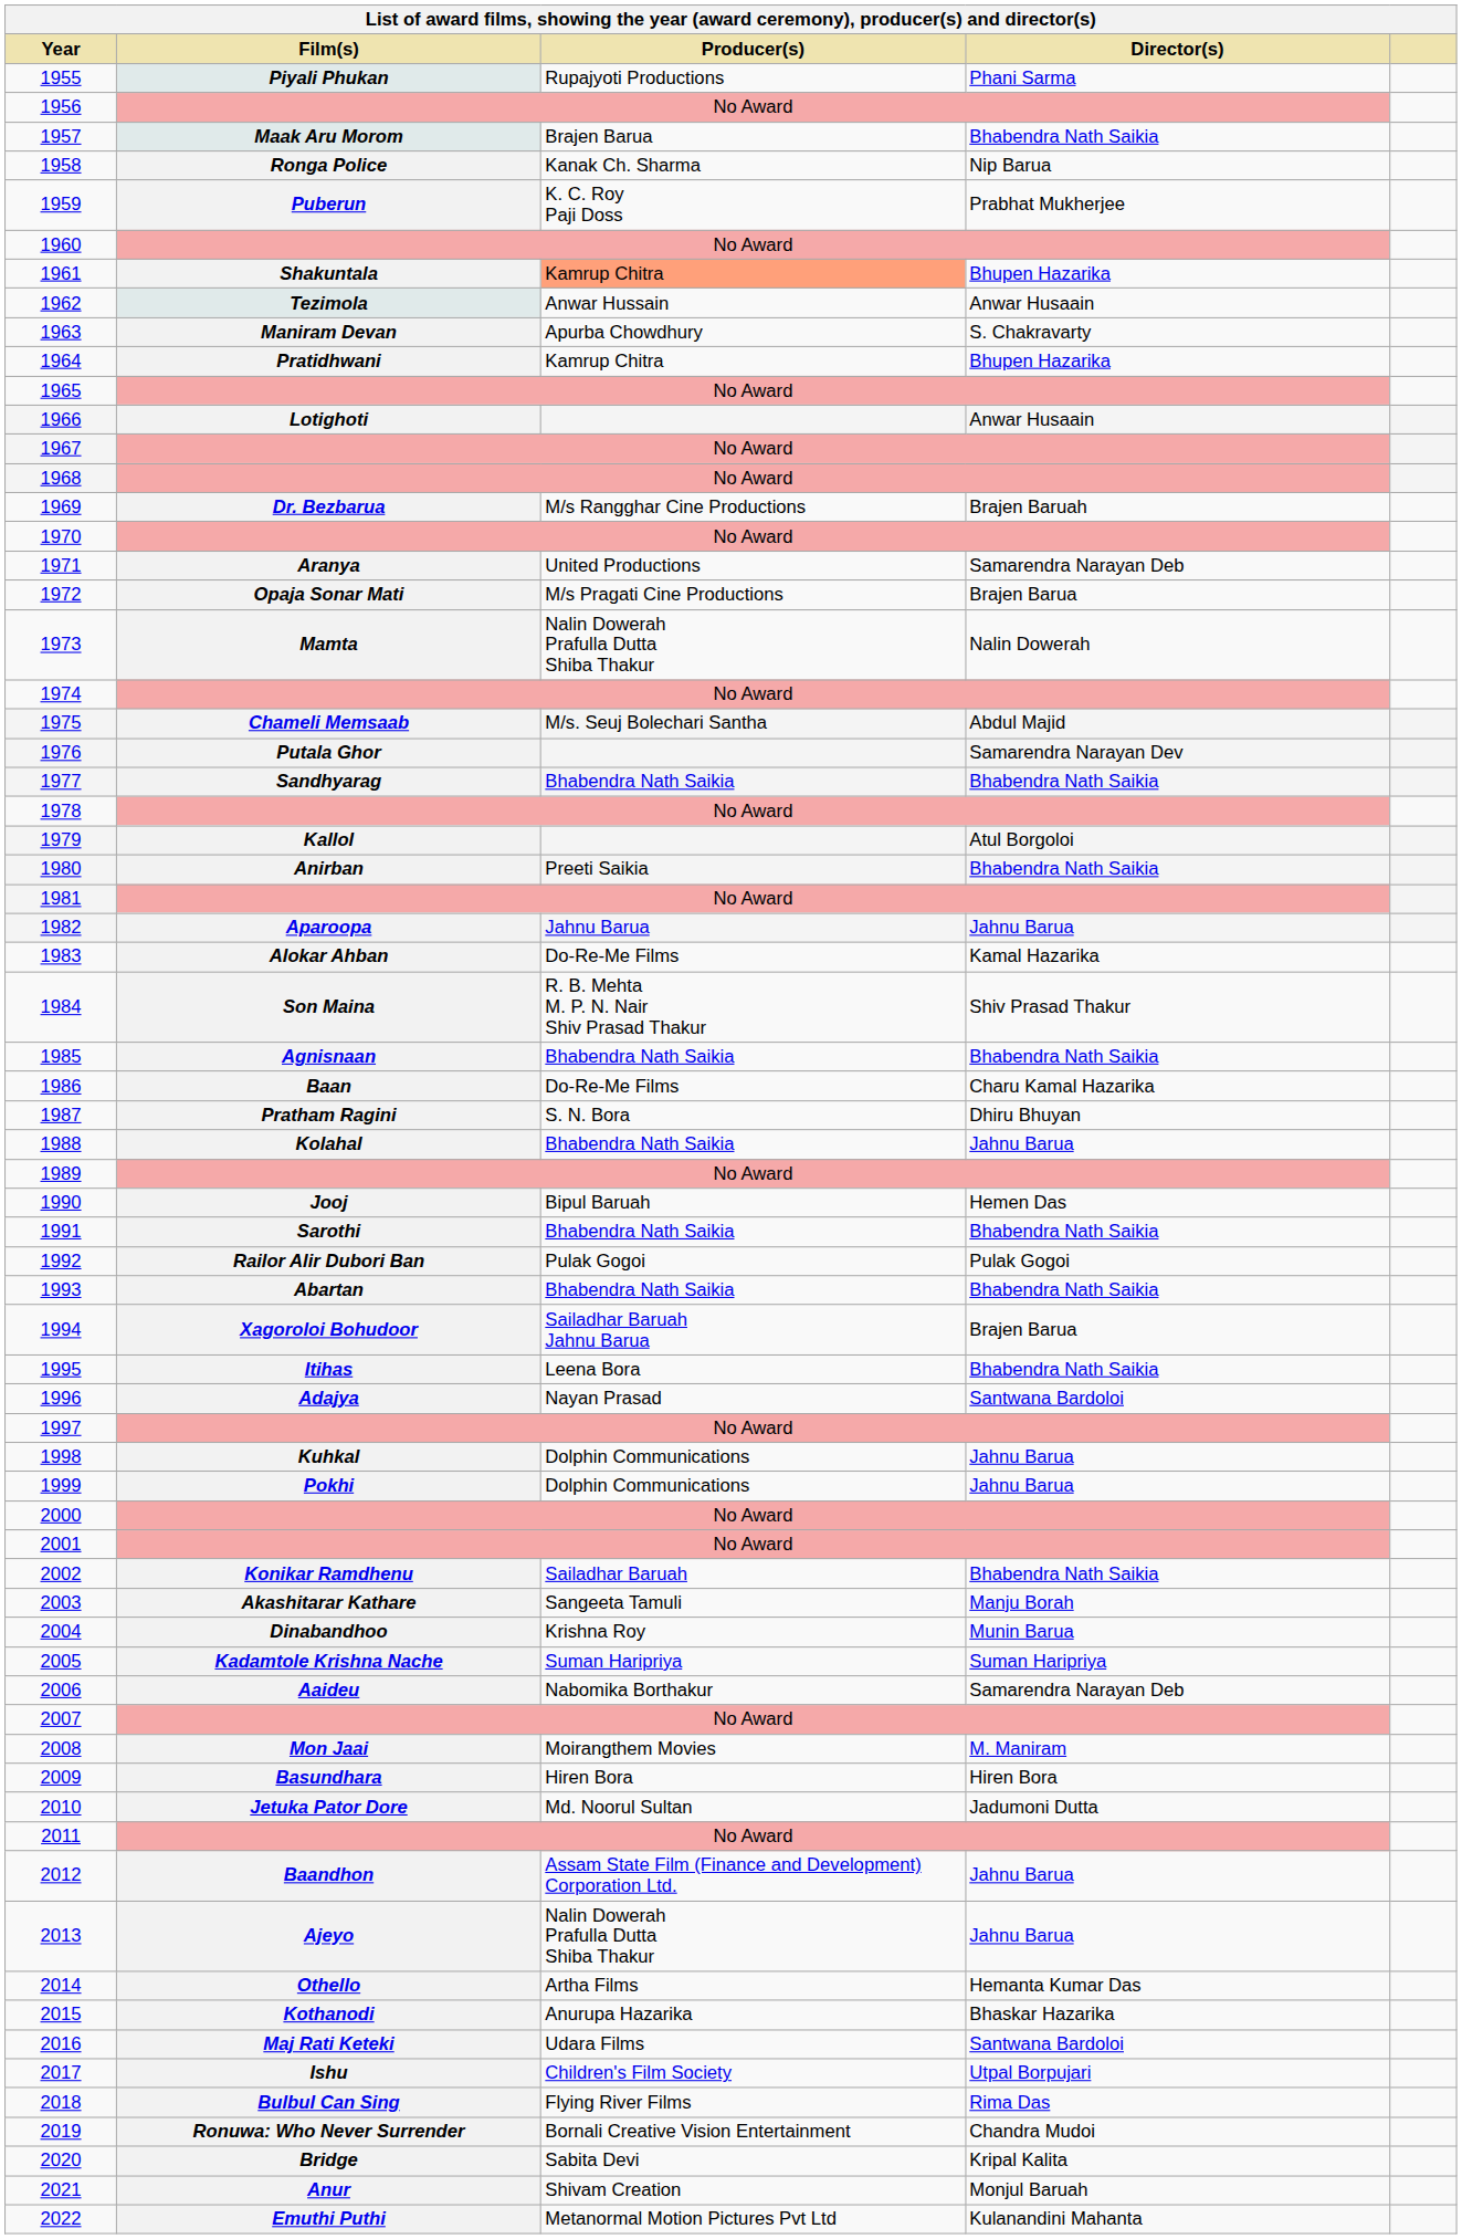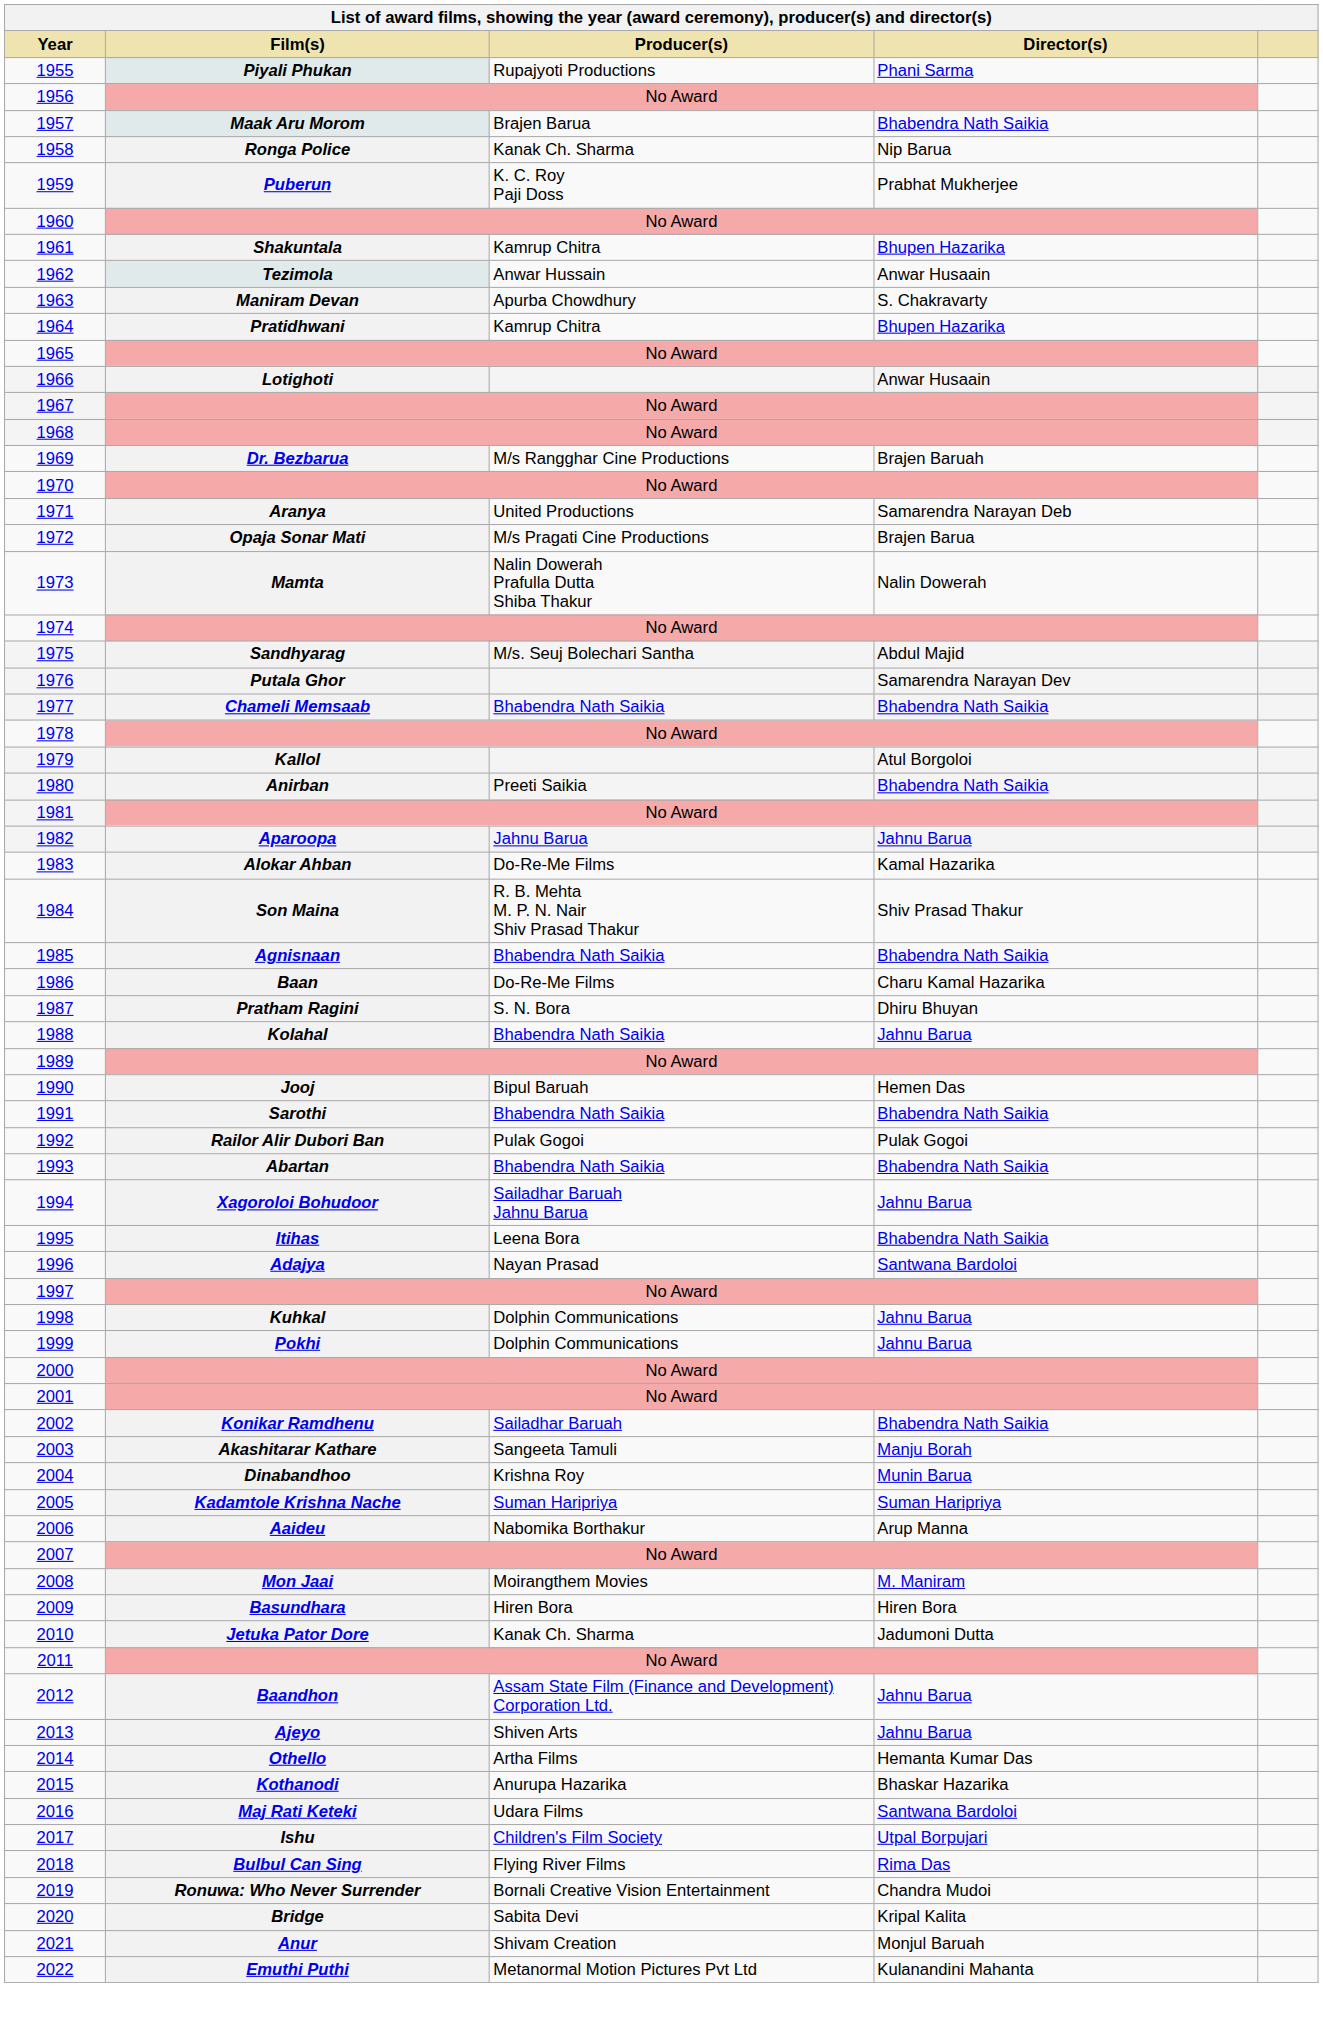 <table class="wikitable sortable plainrowheaders" style="width:100%">
 <tr>
 <th colspan="5">List of award films, showing the year (award ceremony), producer(s) and director(s)</th>
 </tr>
 <tr>
 <th scope="col" style="background-color:#EFE4B0;width:5%;">Year</th>
 <th scope="col" style="background-color:#EFE4B0;width:19%;">Film(s)</th>
 <th scope="col" style="background-color:#EFE4B0;width:19%;">Producer(s)</th>
 <th scope="col" style="background-color:#EFE4B0;width:19%;">Director(s)</th>
 <th scope="col" style="background-color:#EFE4B0;width:3%;" class="unsortable"></th>
 </tr>
 <tr>
 <td align="center"><a href='#'>1955<br></a></td>
 <th scope="row" style="background-color:#E0EAEA"><em>Piyali Phukan</em></th>
 <td>Rupajyoti Productions</td>
 <td><a href='#'>Phani Sarma</a></td>
 <td align="center"></td>
 </tr>
 <tr>
 <td align="center"><a href='#'>1956<br></a></td>
 <td colspan="3" bgcolor="#F5A9A9" align="center">No Award</td>
 <td align="center"></td>
 </tr>
 <tr>
 <td align="center"><a href='#'>1957<br></a></td>
 <th scope="row" style="background-color:#E0EAEA"><em>Maak Aru Morom</em></th>
 <td>Brajen Barua</td>
 <td><a href='#'>Bhabendra Nath Saikia</a></td>
 <td align="center"></td>
 </tr>
 <tr>
 <td align="center"><a href='#'>1958<br></a></td>
 <th scope="row"><em>Ronga Police</em></th>
 <td>Kanak Ch. Sharma</td>
 <td>Nip Barua</td>
 <td align="center"></td>
 </tr>
 <tr>
 <td align="center"><a href='#'>1959<br></a></td>
 <th scope="row"><em><a href='#'>Puberun</a></em></th>
 <td>K. C. Roy<br>Paji Doss</td>
 <td>Prabhat Mukherjee</td>
 <td align="center"></td>
 </tr>
 <tr>
 <td align="center"><a href='#'>1960<br></a></td>
 <td colspan="3" bgcolor="#F5A9A9" align="center">No Award</td>
 <td align="center"></td>
 </tr>
 <tr>
 <td align="center"><a href='#'>1961<br></a></td>
 <th scope="row"><em>Shakuntala</em></th>
-<td style="background: lightsalmon;">Kamrup Chitra</td>
+<td>Kamrup Chitra</td>
 <td><a href='#'>Bhupen Hazarika</a></td>
 <td align="center"></td>
 </tr>
 <tr>
 <td align="center"><a href='#'>1962<br></a></td>
 <th scope="row" style="background-color:#E0EAEA"><em>Tezimola</em></th>
 <td>Anwar Hussain</td>
 <td>Anwar Husaain</td>
 <td align="center"></td>
 </tr>
 <tr>
 <td align="center"><a href='#'>1963<br></a></td>
 <th scope="row"><em>Maniram Devan</em></th>
 <td>Apurba Chowdhury</td>
 <td>S. Chakravarty</td>
 <td align="center"></td>
 </tr>
 <tr>
 <td align="center"><a href='#'>1964<br></a></td>
 <th scope="row"><em>Pratidhwani</em></th>
 <td>Kamrup Chitra</td>
 <td><a href='#'>Bhupen Hazarika</a></td>
 <td align="center"></td>
 </tr>
 <tr>
 <td align="center"><a href='#'>1965<br></a></td>
 <td colspan="3" bgcolor="#F5A9A9" align="center">No Award</td>
 <td align="center"></td>
 </tr>
 <tr style="background:#F4F4F4">
 <td align="center"><a href='#'>1966<br></a></td>
 <th scope="row"><em>Lotighoti</em></th>
 <td></td>
 <td>Anwar Husaain</td>
 <td align="center"></td>
 </tr>
 <tr style="background:#F4F4F4">
 <td align="center"><a href='#'>1967<br></a></td>
 <td colspan="3" bgcolor="#F5A9A9" align="center">No Award</td>
 <td align="center"></td>
 </tr>
 <tr style="background:#F4F4F4">
 <td align="center"><a href='#'>1968<br></a></td>
 <td colspan="3" bgcolor="#F5A9A9" align="center">No Award</td>
 <td align="center"></td>
 </tr>
 <tr>
 <td align="center"><a href='#'>1969<br></a></td>
 <th scope="row"><em><a href='#'>Dr. Bezbarua</a></em></th>
 <td>M/s Rangghar Cine Productions</td>
 <td>Brajen Baruah</td>
 <td align="center"></td>
 </tr>
 <tr>
 <td align="center"><a href='#'>1970<br></a></td>
 <td colspan="3" bgcolor="#F5A9A9" align="center">No Award</td>
 <td align="center"></td>
 </tr>
 <tr>
 <td align="center"><a href='#'>1971<br></a></td>
 <th scope="row"><em>Aranya</em></th>
 <td>United Productions</td>
 <td>Samarendra Narayan Deb</td>
 <td align="center"></td>
 </tr>
 <tr>
 <td align="center"><a href='#'>1972<br></a></td>
 <th scope="row"><em>Opaja Sonar Mati</em></th>
 <td>M/s Pragati Cine Productions</td>
 <td>Brajen Barua</td>
 <td align="center"></td>
 </tr>
 <tr>
 <td align="center"><a href='#'>1973<br></a></td>
 <th scope="row"><em>Mamta</em></th>
 <td>Nalin Dowerah<br>Prafulla Dutta<br>Shiba Thakur</td>
 <td>Nalin Dowerah</td>
 <td align="center"></td>
 </tr>
 <tr>
 <td align="center"><a href='#'>1974<br></a></td>
 <td colspan="3" bgcolor="#F5A9A9" align="center">No Award</td>
 <td align="center"></td>
 </tr>
 <tr style="background:#F4F4F4">
 <td align="center"><a href='#'>1975<br></a></td>
-<th scope="row"><em><a href='#'>Chameli Memsaab</a></em></th>
+<th scope="row"><em>Sandhyarag</em></th>
 <td>M/s. Seuj Bolechari Santha</td>
 <td>Abdul Majid</td>
 <td align="center"></td>
 </tr>
 <tr style="background:#F4F4F4">
 <td align="center"><a href='#'>1976<br></a></td>
 <th scope="row"><em>Putala Ghor</em></th>
 <td></td>
 <td>Samarendra Narayan Dev</td>
 <td align="center"></td>
 </tr>
 <tr style="background:#F4F4F4">
 <td align="center"><a href='#'>1977<br></a></td>
-<th scope="row"><em>Sandhyarag</em></th>
+<th scope="row"><em><a href='#'>Chameli Memsaab</a></em></th>
 <td><a href='#'>Bhabendra Nath Saikia</a></td>
 <td><a href='#'>Bhabendra Nath Saikia</a></td>
 <td align="center"></td>
 </tr>
 <tr>
 <td align="center"><a href='#'>1978<br></a></td>
 <td colspan="3" bgcolor="#F5A9A9" align="center">No Award</td>
 <td align="center"></td>
 </tr>
 <tr style="background:#F4F4F4">
 <td align="center"><a href='#'>1979<br></a></td>
 <th scope="row"><em>Kallol</em></th>
 <td></td>
 <td>Atul Borgoloi</td>
 <td align="center"></td>
 </tr>
 <tr style="background:#F4F4F4">
 <td align="center"><a href='#'>1980<br></a></td>
 <th scope="row"><em>Anirban</em></th>
 <td>Preeti Saikia</td>
 <td><a href='#'>Bhabendra Nath Saikia</a></td>
 <td align="center"></td>
 </tr>
 <tr style="background:#F4F4F4">
 <td align="center"><a href='#'>1981<br></a></td>
 <td colspan="3" bgcolor="#F5A9A9" align="center">No Award</td>
 <td align="center"></td>
 </tr>
 <tr style="background:#F4F4F4">
 <td align="center"><a href='#'>1982<br></a></td>
 <th scope="row"><em><a href='#'>Aparoopa</a></em></th>
 <td><a href='#'>Jahnu Barua</a></td>
 <td><a href='#'>Jahnu Barua</a></td>
 <td align="center"></td>
 </tr>
 <tr>
 <td align="center"><a href='#'>1983<br></a></td>
 <th scope="row"><em>Alokar Ahban</em></th>
 <td>Do-Re-Me Films</td>
 <td>Kamal Hazarika</td>
 <td align="center"></td>
 </tr>
 <tr>
 <td align="center"><a href='#'>1984<br></a></td>
 <th scope="row"><em>Son Maina</em></th>
 <td>R. B. Mehta<br>M. P. N. Nair<br>Shiv Prasad Thakur</td>
 <td>Shiv Prasad Thakur</td>
 <td align="center"></td>
 </tr>
 <tr>
 <td align="center"><a href='#'>1985<br></a></td>
 <th scope="row"><em><a href='#'>Agnisnaan</a></em></th>
 <td><a href='#'>Bhabendra Nath Saikia</a></td>
 <td><a href='#'>Bhabendra Nath Saikia</a></td>
 <td align="center"></td>
 </tr>
 <tr>
 <td align="center"><a href='#'>1986<br></a></td>
 <th scope="row"><em>Baan</em></th>
 <td>Do-Re-Me Films</td>
 <td>Charu Kamal Hazarika</td>
 <td align="center"></td>
 </tr>
 <tr>
 <td align="center"><a href='#'>1987<br></a></td>
 <th scope="row"><em>Pratham Ragini</em></th>
 <td>S. N. Bora</td>
 <td>Dhiru Bhuyan</td>
 <td align="center"></td>
 </tr>
 <tr>
 <td align="center"><a href='#'>1988<br></a></td>
 <th scope="row"><em>Kolahal</em></th>
 <td><a href='#'>Bhabendra Nath Saikia</a></td>
 <td><a href='#'>Jahnu Barua</a></td>
 <td align="center"></td>
 </tr>
 <tr>
 <td align="center"><a href='#'>1989<br></a></td>
 <td colspan="3" bgcolor="#F5A9A9" align="center">No Award</td>
 <td align="center"></td>
 </tr>
 <tr>
 <td align="center"><a href='#'>1990<br></a></td>
 <th scope="row"><em>Jooj</em></th>
 <td>Bipul Baruah</td>
 <td>Hemen Das</td>
 <td align="center"></td>
 </tr>
 <tr>
 <td align="center"><a href='#'>1991<br></a></td>
 <th scope="row"><em>Sarothi</em></th>
 <td><a href='#'>Bhabendra Nath Saikia</a></td>
 <td><a href='#'>Bhabendra Nath Saikia</a></td>
 <td align="center"></td>
 </tr>
 <tr>
 <td align="center"><a href='#'>1992<br></a></td>
 <th scope="row"><em>Railor Alir Dubori Ban</em></th>
 <td>Pulak Gogoi</td>
 <td>Pulak Gogoi</td>
 <td align="center"></td>
 </tr>
 <tr>
 <td align="center"><a href='#'>1993<br></a></td>
 <th scope="row"><em>Abartan</em></th>
 <td><a href='#'>Bhabendra Nath Saikia</a></td>
 <td><a href='#'>Bhabendra Nath Saikia</a></td>
 <td align="center"></td>
 </tr>
 <tr>
 <td align="center"><a href='#'>1994<br></a></td>
 <th scope="row"><em><a href='#'>Xagoroloi Bohudoor</a></em></th>
 <td><a href='#'>Sailadhar Baruah</a><br><a href='#'>Jahnu Barua</a></td>
-<td>Brajen Barua</td>
+<td><a href='#'>Jahnu Barua</a></td>
 <td align="center"></td>
 </tr>
 <tr>
 <td align="center"><a href='#'>1995<br></a></td>
 <th scope="row"><em><a href='#'>Itihas</a></em></th>
 <td>Leena Bora</td>
 <td><a href='#'>Bhabendra Nath Saikia</a></td>
 <td align="center"></td>
 </tr>
 <tr>
 <td align="center"><a href='#'>1996<br></a></td>
 <th scope="row"><em><a href='#'>Adajya</a></em></th>
 <td>Nayan Prasad</td>
 <td><a href='#'>Santwana Bardoloi</a></td>
 <td align="center"></td>
 </tr>
 <tr>
 <td align="center"><a href='#'>1997<br></a></td>
 <td colspan="3" bgcolor="#F5A9A9" align="center">No Award</td>
 <td align="center"></td>
 </tr>
 <tr>
 <td align="center"><a href='#'>1998<br></a></td>
 <th scope="row"><em>Kuhkal</em></th>
 <td>Dolphin Communications</td>
 <td><a href='#'>Jahnu Barua</a></td>
 <td align="center"></td>
 </tr>
 <tr>
 <td align="center"><a href='#'>1999<br></a></td>
 <th scope="row"><em><a href='#'>Pokhi</a></em></th>
 <td>Dolphin Communications</td>
 <td><a href='#'>Jahnu Barua</a></td>
 <td align="center"></td>
 </tr>
 <tr>
 <td align="center"><a href='#'>2000<br></a></td>
 <td colspan="3" bgcolor="#F5A9A9" align="center">No Award</td>
 <td align="center"></td>
 </tr>
 <tr>
 <td align="center"><a href='#'>2001<br></a></td>
 <td colspan="3" bgcolor="#F5A9A9" align="center">No Award</td>
 <td align="center"></td>
 </tr>
 <tr>
 <td align="center"><a href='#'>2002<br></a></td>
 <th scope="row"><em><a href='#'>Konikar Ramdhenu</a></em></th>
 <td><a href='#'>Sailadhar Baruah</a></td>
 <td><a href='#'>Bhabendra Nath Saikia</a></td>
 <td align="center"></td>
 </tr>
 <tr>
 <td align="center"><a href='#'>2003<br></a></td>
 <th scope="row"><em>Akashitarar Kathare</em></th>
 <td>Sangeeta Tamuli</td>
 <td><a href='#'>Manju Borah</a></td>
 <td align="center"></td>
 </tr>
 <tr>
 <td align="center"><a href='#'>2004<br></a></td>
 <th scope="row"><em>Dinabandhoo</em></th>
 <td>Krishna Roy</td>
 <td><a href='#'>Munin Barua</a></td>
 <td align="center"></td>
 </tr>
 <tr>
 <td align="center"><a href='#'>2005<br></a></td>
 <th scope="row"><em><a href='#'>Kadamtole Krishna Nache</a></em></th>
 <td><a href='#'>Suman Haripriya</a></td>
 <td><a href='#'>Suman Haripriya</a></td>
 <td align="center"></td>
 </tr>
 <tr>
 <td align="center"><a href='#'>2006<br></a></td>
 <th scope="row"><em><a href='#'>Aaideu</a></em></th>
 <td>Nabomika Borthakur</td>
-<td>Samarendra Narayan Deb</td>
+<td>Arup Manna</td>
 <td align="center"></td>
 </tr>
 <tr>
 <td align="center"><a href='#'>2007<br></a></td>
 <td colspan="3" bgcolor="#F5A9A9" align="center">No Award</td>
 <td align="center"></td>
 </tr>
 <tr>
 <td align="center"><a href='#'>2008<br></a></td>
 <th scope="row"><em><a href='#'>Mon Jaai</a></em></th>
 <td>Moirangthem Movies</td>
 <td><a href='#'>M. Maniram</a></td>
 <td align="center"></td>
 </tr>
 <tr>
 <td align="center"><a href='#'>2009<br></a></td>
 <th scope="row"><em><a href='#'>Basundhara</a></em></th>
 <td>Hiren Bora</td>
 <td>Hiren Bora</td>
 <td align="center"></td>
 </tr>
 <tr>
 <td align="center"><a href='#'>2010<br></a></td>
 <th scope="row"><em><a href='#'>Jetuka Pator Dore</a></em></th>
-<td>Md. Noorul Sultan</td>
+<td>Kanak Ch. Sharma</td>
 <td>Jadumoni Dutta</td>
 <td align="center"></td>
 </tr>
 <tr>
 <td align="center"><a href='#'>2011<br></a></td>
 <td colspan="3" bgcolor="#F5A9A9" align="center">No Award</td>
 <td align="center"></td>
 </tr>
 <tr>
 <td align="center"><a href='#'>2012<br></a></td>
 <th scope="row"><em><a href='#'>Baandhon</a></em></th>
 <td><a href='#'>Assam State Film (Finance and Development) Corporation Ltd.</a></td>
 <td><a href='#'>Jahnu Barua</a></td>
 <td align="center"></td>
 </tr>
 <tr>
 <td align="center"><a href='#'>2013<br></a></td>
 <th scope="row"><em><a href='#'>Ajeyo</a></em></th>
-<td>Nalin Dowerah<br>Prafulla Dutta<br>Shiba Thakur</td>
+<td>Shiven Arts</td>
 <td><a href='#'>Jahnu Barua</a></td>
 <td align="center"></td>
 </tr>
 <tr>
 <td align="center"><a href='#'>2014<br></a></td>
 <th scope="row"><em><a href='#'>Othello</a></em></th>
 <td>Artha Films</td>
 <td>Hemanta Kumar Das</td>
 <td align="center"></td>
 </tr>
 <tr>
 <td align="center"><a href='#'>2015<br></a></td>
 <th scope="row"><em><a href='#'>Kothanodi</a></em></th>
 <td>Anurupa Hazarika</td>
 <td>Bhaskar Hazarika</td>
 <td align="center"></td>
 </tr>
 <tr>
 <td align="center"><a href='#'>2016<br></a></td>
 <th scope="row"><em><a href='#'>Maj Rati Keteki</a></em></th>
 <td>Udara Films</td>
 <td><a href='#'>Santwana Bardoloi</a></td>
 <td align="center"></td>
 </tr>
 <tr>
 <td align="center"><a href='#'>2017<br></a></td>
 <th scope="row"><em>Ishu</em></th>
 <td><a href='#'>Children's Film Society</a></td>
 <td><a href='#'>Utpal Borpujari</a></td>
 <td align="center"></td>
 </tr>
 <tr>
 <td align="center"><a href='#'>2018<br></a></td>
 <th scope="row"><em><a href='#'>Bulbul Can Sing</a></em></th>
 <td>Flying River Films</td>
 <td><a href='#'>Rima Das</a></td>
 <td align="center"></td>
 </tr>
 <tr>
 <td align="center"><a href='#'>2019<br></a></td>
 <th scope="row"><em>Ronuwa: Who Never Surrender</em></th>
 <td>Bornali Creative Vision Entertainment</td>
 <td>Chandra Mudoi</td>
 <td align="center"></td>
 </tr>
 <tr>
 <td align="center"><a href='#'>2020<br></a></td>
 <th scope="row"><em>Bridge</em></th>
 <td>Sabita Devi</td>
 <td>Kripal Kalita</td>
 <td align="center"></td>
 </tr>
 <tr>
 <td align="center"><a href='#'>2021<br></a></td>
 <th scope="row"><em><a href='#'>Anur</a></em></th>
 <td>Shivam Creation</td>
 <td>Monjul Baruah</td>
 <td align="center"></td>
 </tr>
 <tr>
 <td align="center"><a href='#'>2022<br></a></td>
 <th scope="row"><a href='#'><em>Emuthi Puthi</em></a></th>
 <td>Metanormal Motion Pictures Pvt Ltd</td>
 <td>Kulanandini Mahanta</td>
 <td align="center"></td>
 </tr>
 </table>
